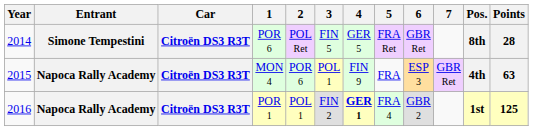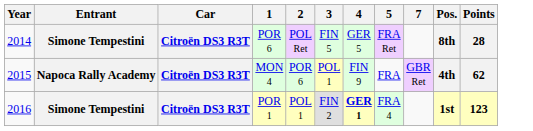 <table class="wikitable" border="1" style="text-align:center; font-size:90%;">
 <tr>
 <th>Year</th>
 <th>Entrant</th>
 <th>Car</th>
 <th>1</th>
 <th>2</th>
 <th>3</th>
 <th>4</th>
 <th>5</th>
-<th>6</th>
 <th>7</th>
 <th>Pos.</th>
 <th>Points</th>
 </tr>
 <tr>
 <td><a href='#'>2014</a></td>
 <th>Simone Tempestini</th>
 <th><a href='#'>Citroën DS3 R3T</a></th>
 <td style="background:#dfffdf;"><a href='#'>POR</a><br><small>6</small></td>
 <td style="background:#efcfff;"><a href='#'>POL</a><br><small>Ret</small></td>
 <td style="background:#dfffdf;"><a href='#'>FIN</a><br><small>5</small></td>
 <td style="background:#dfffdf;"><a href='#'>GER</a><br><small>5</small></td>
 <td style="background:#efcfff;"><a href='#'>FRA</a><br><small>Ret</small></td>
-<td style="background:#efcfff;"><a href='#'>GBR</a><br><small>Ret</small></td>
 <td></td>
 <th>8th</th>
 <th>28</th>
 </tr>
 <tr>
 <td><a href='#'>2015</a></td>
 <th>Napoca Rally Academy</th>
 <th><a href='#'>Citroën DS3 R3T</a></th>
 <td style="background:#dfffdf;"><a href='#'>MON</a><br><small>4</small></td>
 <td style="background:#dfffdf;"><a href='#'>POR</a><br><small>6</small></td>
 <td style="background:#ffffbf;"><a href='#'>POL</a><br><small>1</small></td>
 <td style="background:#dfffdf;"><a href='#'>FIN</a><br><small>9</small></td>
 <td><a href='#'>FRA</a></td>
-<td style="background:#FFDF9F;"><a href='#'>ESP</a><br><small>3</small></td>
 <td style="background:#efcfff;"><a href='#'>GBR</a><br><small>Ret</small></td>
 <th>4th</th>
-<th>63</th>
+<th>62</th>
 </tr>
 <tr>
 <td><a href='#'>2016</a></td>
-<th>Napoca Rally Academy</th>
+<th>Simone Tempestini</th>
 <th><a href='#'>Citroën DS3 R3T</a></th>
 <td style="background:#ffffbf;"><a href='#'>POR</a><br><small>1</small></td>
 <td style="background:#ffffbf;"><a href='#'>POL</a><br><small>1</small></td>
 <td style="background:#dfdfdf;"><a href='#'>FIN</a><br><small>2</small></td>
 <td style="background:#ffffbf;"><strong><a href='#'>GER</a><br><small>1</small></strong></td>
 <td style="background:#dfffdf;"><a href='#'>FRA</a><br><small>4</small></td>
-<td style="background:#dfdfdf;"><a href='#'>GBR</a><br><small>2</small></td>
 <td></td>
 <th style="background:#ffffbf;">1st</th>
-<th style="background:#ffffbf;">125</th>
+<th style="background:#ffffbf;">123</th>
 </tr>
 </table>
